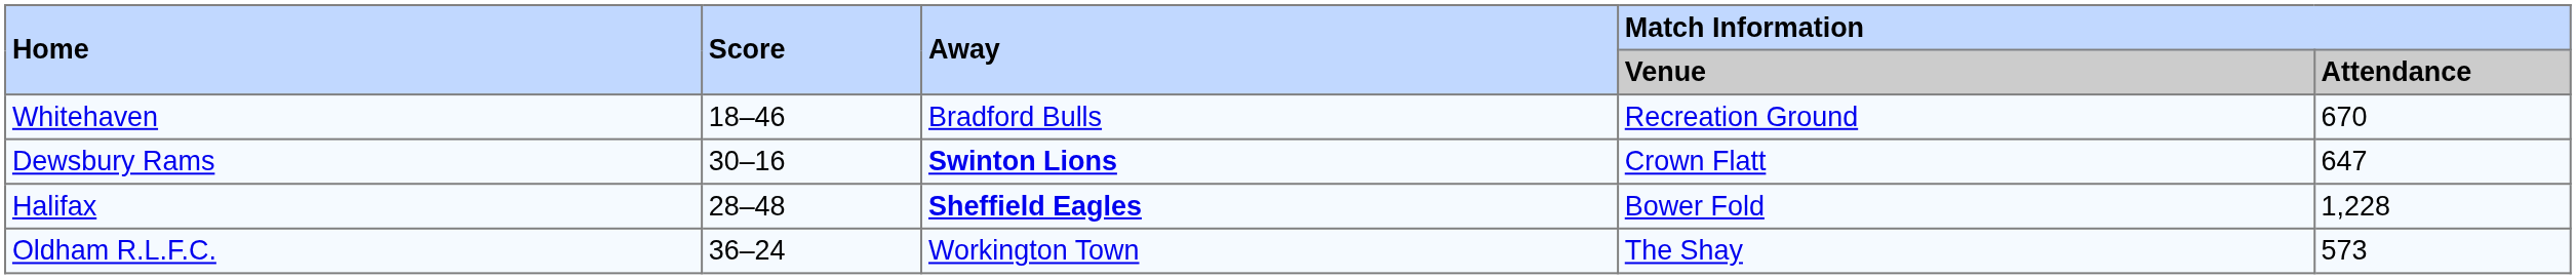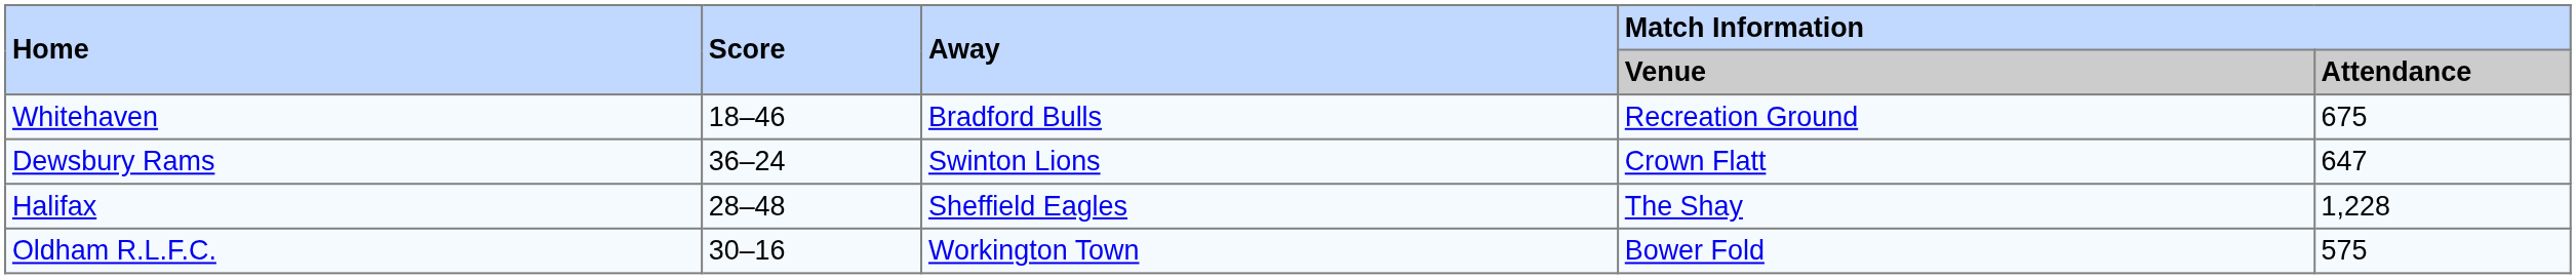 <table border=1 style="border-collapse:collapse; font-size:85%; text-align:left;" cellpadding=3 cellspacing=0 width=100%>
 <tr bgcolor=#C1D8FF>
 <th rowspan=2 width=19%>Home</th>
 <th rowspan=2 width=6%>Score</th>
 <th rowspan=2 width=19%>Away</th>
 <th colspan=6>Match Information</th>
 </tr>
 <tr bgcolor=#CCCCCC>
 <th width=19%>Venue</th>
 <th width=7%>Attendance</th>
 </tr>
 <tr bgcolor=#F5FAFF>
 <td align=left> <a href='#'>Whitehaven</a></td>
 <td>18–46</td>
 <td align=left> <a href='#'>Bradford Bulls</a></td>
 <td><a href='#'>Recreation Ground</a></td>
-<td>670</td>
+<td>675</td>
 </tr>
 <tr bgcolor=#F5FAFF>
 <td align=left> <a href='#'>Dewsbury Rams</a></td>
-<td>30–16</td>
-<td align=left><strong> <a href='#'>Swinton Lions</a></strong></td>
+<td>36–24</td>
+<td align=left> <a href='#'>Swinton Lions</a></td>
 <td><a href='#'>Crown Flatt</a></td>
 <td>647</td>
 </tr>
 <tr bgcolor=#F5FAFF>
 <td align=left> <a href='#'>Halifax</a></td>
 <td>28–48</td>
-<td align=left><strong> <a href='#'>Sheffield Eagles</a></strong></td>
-<td><a href='#'>Bower Fold</a></td>
+<td align=left> <a href='#'>Sheffield Eagles</a></td>
+<td><a href='#'>The Shay</a></td>
 <td>1,228</td>
 </tr>
 <tr bgcolor=#F5FAFF>
 <td align=left> <a href='#'>Oldham R.L.F.C.</a></td>
-<td>36–24</td>
+<td>30–16</td>
 <td align=left> <a href='#'>Workington Town</a></td>
-<td><a href='#'>The Shay</a></td>
-<td>573</td>
+<td><a href='#'>Bower Fold</a></td>
+<td>575</td>
 </tr>
 </table>
